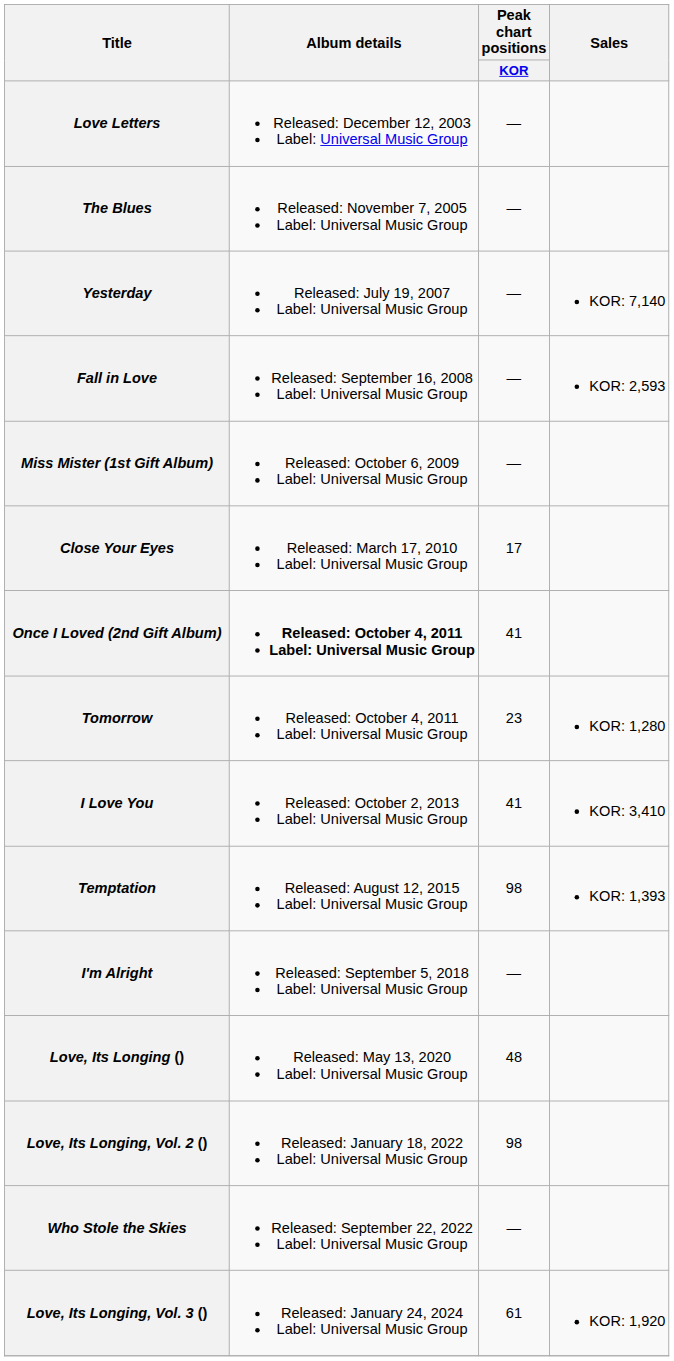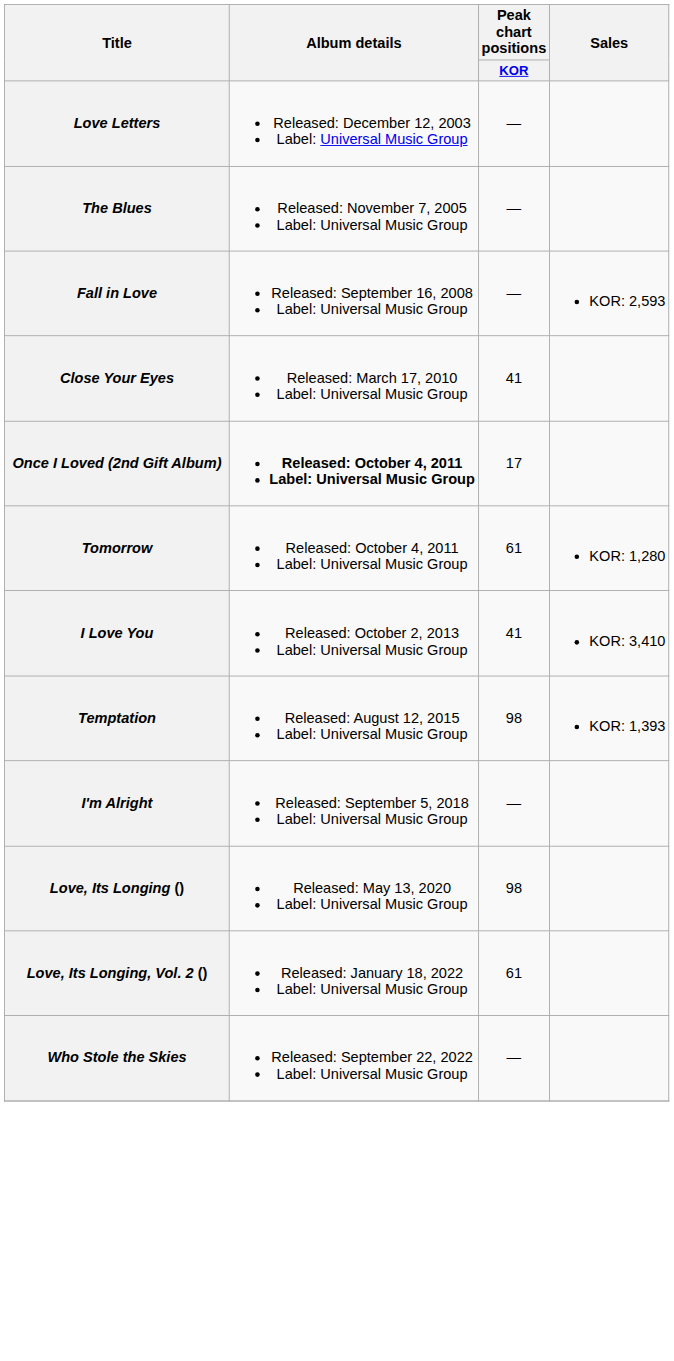 <table class="wikitable plainrowheaders" style="text-align:center;">
 <tr>
 <th rowspan="2" scope="col" style="width:15em;">Title</th>
 <th rowspan="2" scope="col">Album details</th>
 <th>Peak chart positions</th>
 <th rowspan="2" scope="col">Sales</th>
 </tr>
 <tr>
 <th scope="col" style="width:2.5em;font-size:90%;"><a href='#'>KOR</a><br></th>
 </tr>
 <tr>
 <th scope="row"><em>Love Letters</em></th>
 <td><br><ul><li>Released: December 12, 2003</li><li>Label: <a href='#'>Universal Music Group</a></li></ul></td>
 <td>—</td>
 <td></td>
 </tr>
 <tr>
 <th scope="row"><em>The Blues</em></th>
 <td><br><ul><li>Released: November 7, 2005</li><li>Label: Universal Music Group</li></ul></td>
 <td>—</td>
 <td></td>
 </tr>
 <tr>
-<th scope="row"><em>Yesterday</em></th>
-<td><br><ul><li>Released: July 19, 2007</li><li>Label: Universal Music Group</li></ul></td>
-<td>—</td>
-<td><br><ul><li>KOR: 7,140</li></ul></td>
-</tr>
-<tr>
 <th scope="row"><em>Fall in Love</em></th>
 <td><br><ul><li>Released: September 16, 2008</li><li>Label: Universal Music Group</li></ul></td>
 <td>—</td>
 <td><br><ul><li>KOR: 2,593</li></ul></td>
 </tr>
 <tr>
-<th scope="row"><em>Miss Mister (1st Gift Album)</em></th>
-<td><br><ul><li>Released: October 6, 2009</li><li>Label: Universal Music Group</li></ul></td>
-<td>—</td>
-<td></td>
-</tr>
-<tr>
 <th scope="row"><em>Close Your Eyes</em></th>
 <td><br><ul><li>Released: March 17, 2010</li><li>Label: Universal Music Group</li></ul></td>
-<td>17</td>
+<td>41</td>
 <td></td>
 </tr>
 <tr>
 <th scope="row"><em>Once I Loved (2nd Gift Album)</em></th>
 <td><strong><br><ul><li>Released: October 4, 2011</li><li>Label: Universal Music Group</li></ul></strong></td>
-<td>41</td>
+<td>17</td>
 <td></td>
 </tr>
 <tr>
 <th scope="row"><em>Tomorrow</em></th>
 <td><br><ul><li>Released: October 4, 2011</li><li>Label: Universal Music Group</li></ul></td>
-<td>23</td>
+<td>61</td>
 <td><br><ul><li>KOR: 1,280</li></ul></td>
 </tr>
 <tr>
 <th scope="row"><em>I Love You</em></th>
 <td><br><ul><li>Released: October 2, 2013</li><li>Label: Universal Music Group</li></ul></td>
 <td>41</td>
 <td><br><ul><li>KOR: 3,410</li></ul></td>
 </tr>
 <tr>
 <th scope="row"><em>Temptation</em></th>
 <td><br><ul><li>Released: August 12, 2015</li><li>Label: Universal Music Group</li></ul></td>
 <td>98</td>
 <td><br><ul><li>KOR: 1,393</li></ul></td>
 </tr>
 <tr>
 <th scope="row"><em>I'm Alright</em></th>
 <td><br><ul><li>Released: September 5, 2018</li><li>Label: Universal Music Group</li></ul></td>
 <td>—</td>
 <td></td>
 </tr>
 <tr>
 <th scope="row"><em>Love, Its Longing</em> ()</th>
 <td><br><ul><li>Released: May 13, 2020</li><li>Label: Universal Music Group</li></ul></td>
-<td>48</td>
+<td>98</td>
 <td></td>
 </tr>
 <tr>
 <th scope="row"><em>Love, Its Longing, Vol. 2</em> ()</th>
 <td><br><ul><li>Released: January 18, 2022</li><li>Label: Universal Music Group</li></ul></td>
-<td>98</td>
+<td>61</td>
 <td></td>
 </tr>
 <tr>
 <th scope="row"><em>Who Stole the Skies</em></th>
 <td><br><ul><li>Released: September 22, 2022</li><li>Label: Universal Music Group</li></ul></td>
 <td>—</td>
 <td></td>
 </tr>
 <tr>
-<th scope="row"><em>Love, Its Longing, Vol. 3</em> ()</th>
-<td><br><ul><li>Released: January 24, 2024</li><li>Label: Universal Music Group</li></ul></td>
-<td>61</td>
-<td><br><ul><li>KOR: 1,920</li></ul></td>
-</tr>
-<tr>
 </tr>
 </table>
